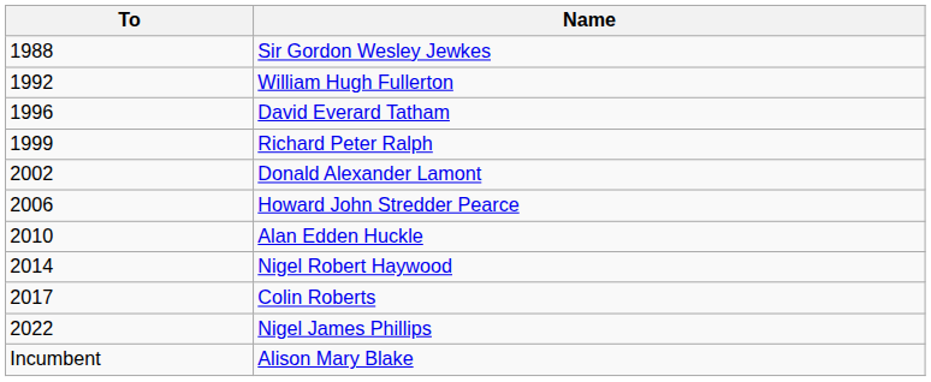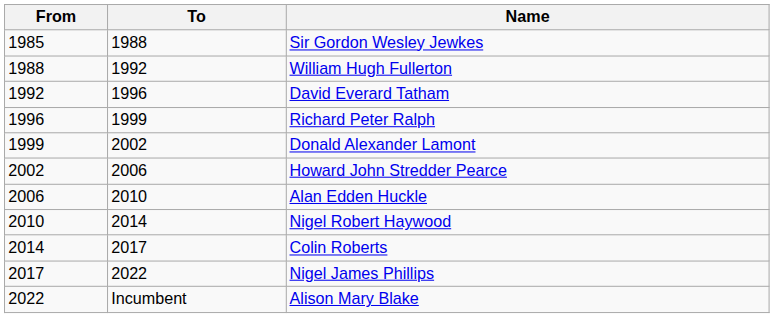 <table class="wikitable" style="width:60%">
 <tr>
+<th>From</th>
 <th>To</th>
 <th>Name</th>
 </tr>
 <tr>
+<td>1985</td>
 <td>1988</td>
 <td><a href='#'>Sir Gordon Wesley Jewkes</a></td>
 </tr>
 <tr>
+<td>1988</td>
 <td>1992</td>
 <td><a href='#'>William Hugh Fullerton</a></td>
 </tr>
 <tr>
+<td>1992</td>
 <td>1996</td>
 <td><a href='#'>David Everard Tatham</a></td>
 </tr>
 <tr>
+<td>1996</td>
 <td>1999</td>
 <td><a href='#'>Richard Peter Ralph</a></td>
 </tr>
 <tr>
+<td>1999</td>
 <td>2002</td>
 <td><a href='#'>Donald Alexander Lamont</a></td>
 </tr>
 <tr>
+<td>2002</td>
 <td>2006</td>
 <td><a href='#'>Howard John Stredder Pearce</a></td>
 </tr>
 <tr>
+<td>2006</td>
 <td>2010</td>
 <td><a href='#'>Alan Edden Huckle</a></td>
 </tr>
 <tr>
+<td>2010</td>
 <td>2014</td>
 <td><a href='#'>Nigel Robert Haywood</a></td>
 </tr>
 <tr>
+<td>2014</td>
 <td>2017</td>
 <td><a href='#'>Colin Roberts</a></td>
 </tr>
 <tr>
+<td>2017</td>
 <td>2022</td>
 <td><a href='#'>Nigel James Phillips</a></td>
 </tr>
 <tr>
+<td>2022</td>
 <td>Incumbent</td>
 <td><a href='#'>Alison Mary Blake</a></td>
 </tr>
 </table>
